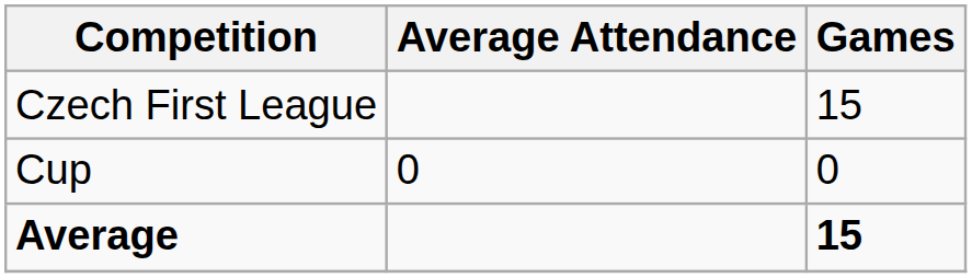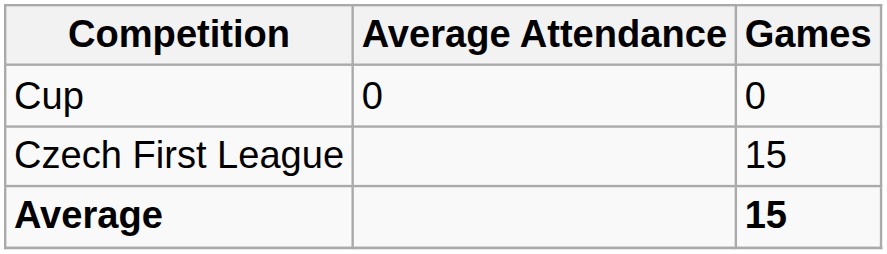 <table class="wikitable"  class= style="text-align:center; border:1px #aaa solid; font-size:95%;">
 <tr>
 <th>Competition</th>
 <th>Average Attendance</th>
 <th>Games</th>
 </tr>
 <tr>
+<td>Cup</td>
+<td>0</td>
+<td>0</td>
+</tr>
+<tr>
 <td>Czech First League</td>
 <td></td>
 <td>15</td>
-</tr>
-<tr>
-<td>Cup</td>
-<td>0</td>
-<td>0</td>
 </tr>
 <tr>
 <td><strong>Average</strong></td>
 <td><strong></strong></td>
 <td><strong>15</strong></td>
 </tr>
 <tr>
 </tr>
 </table>
